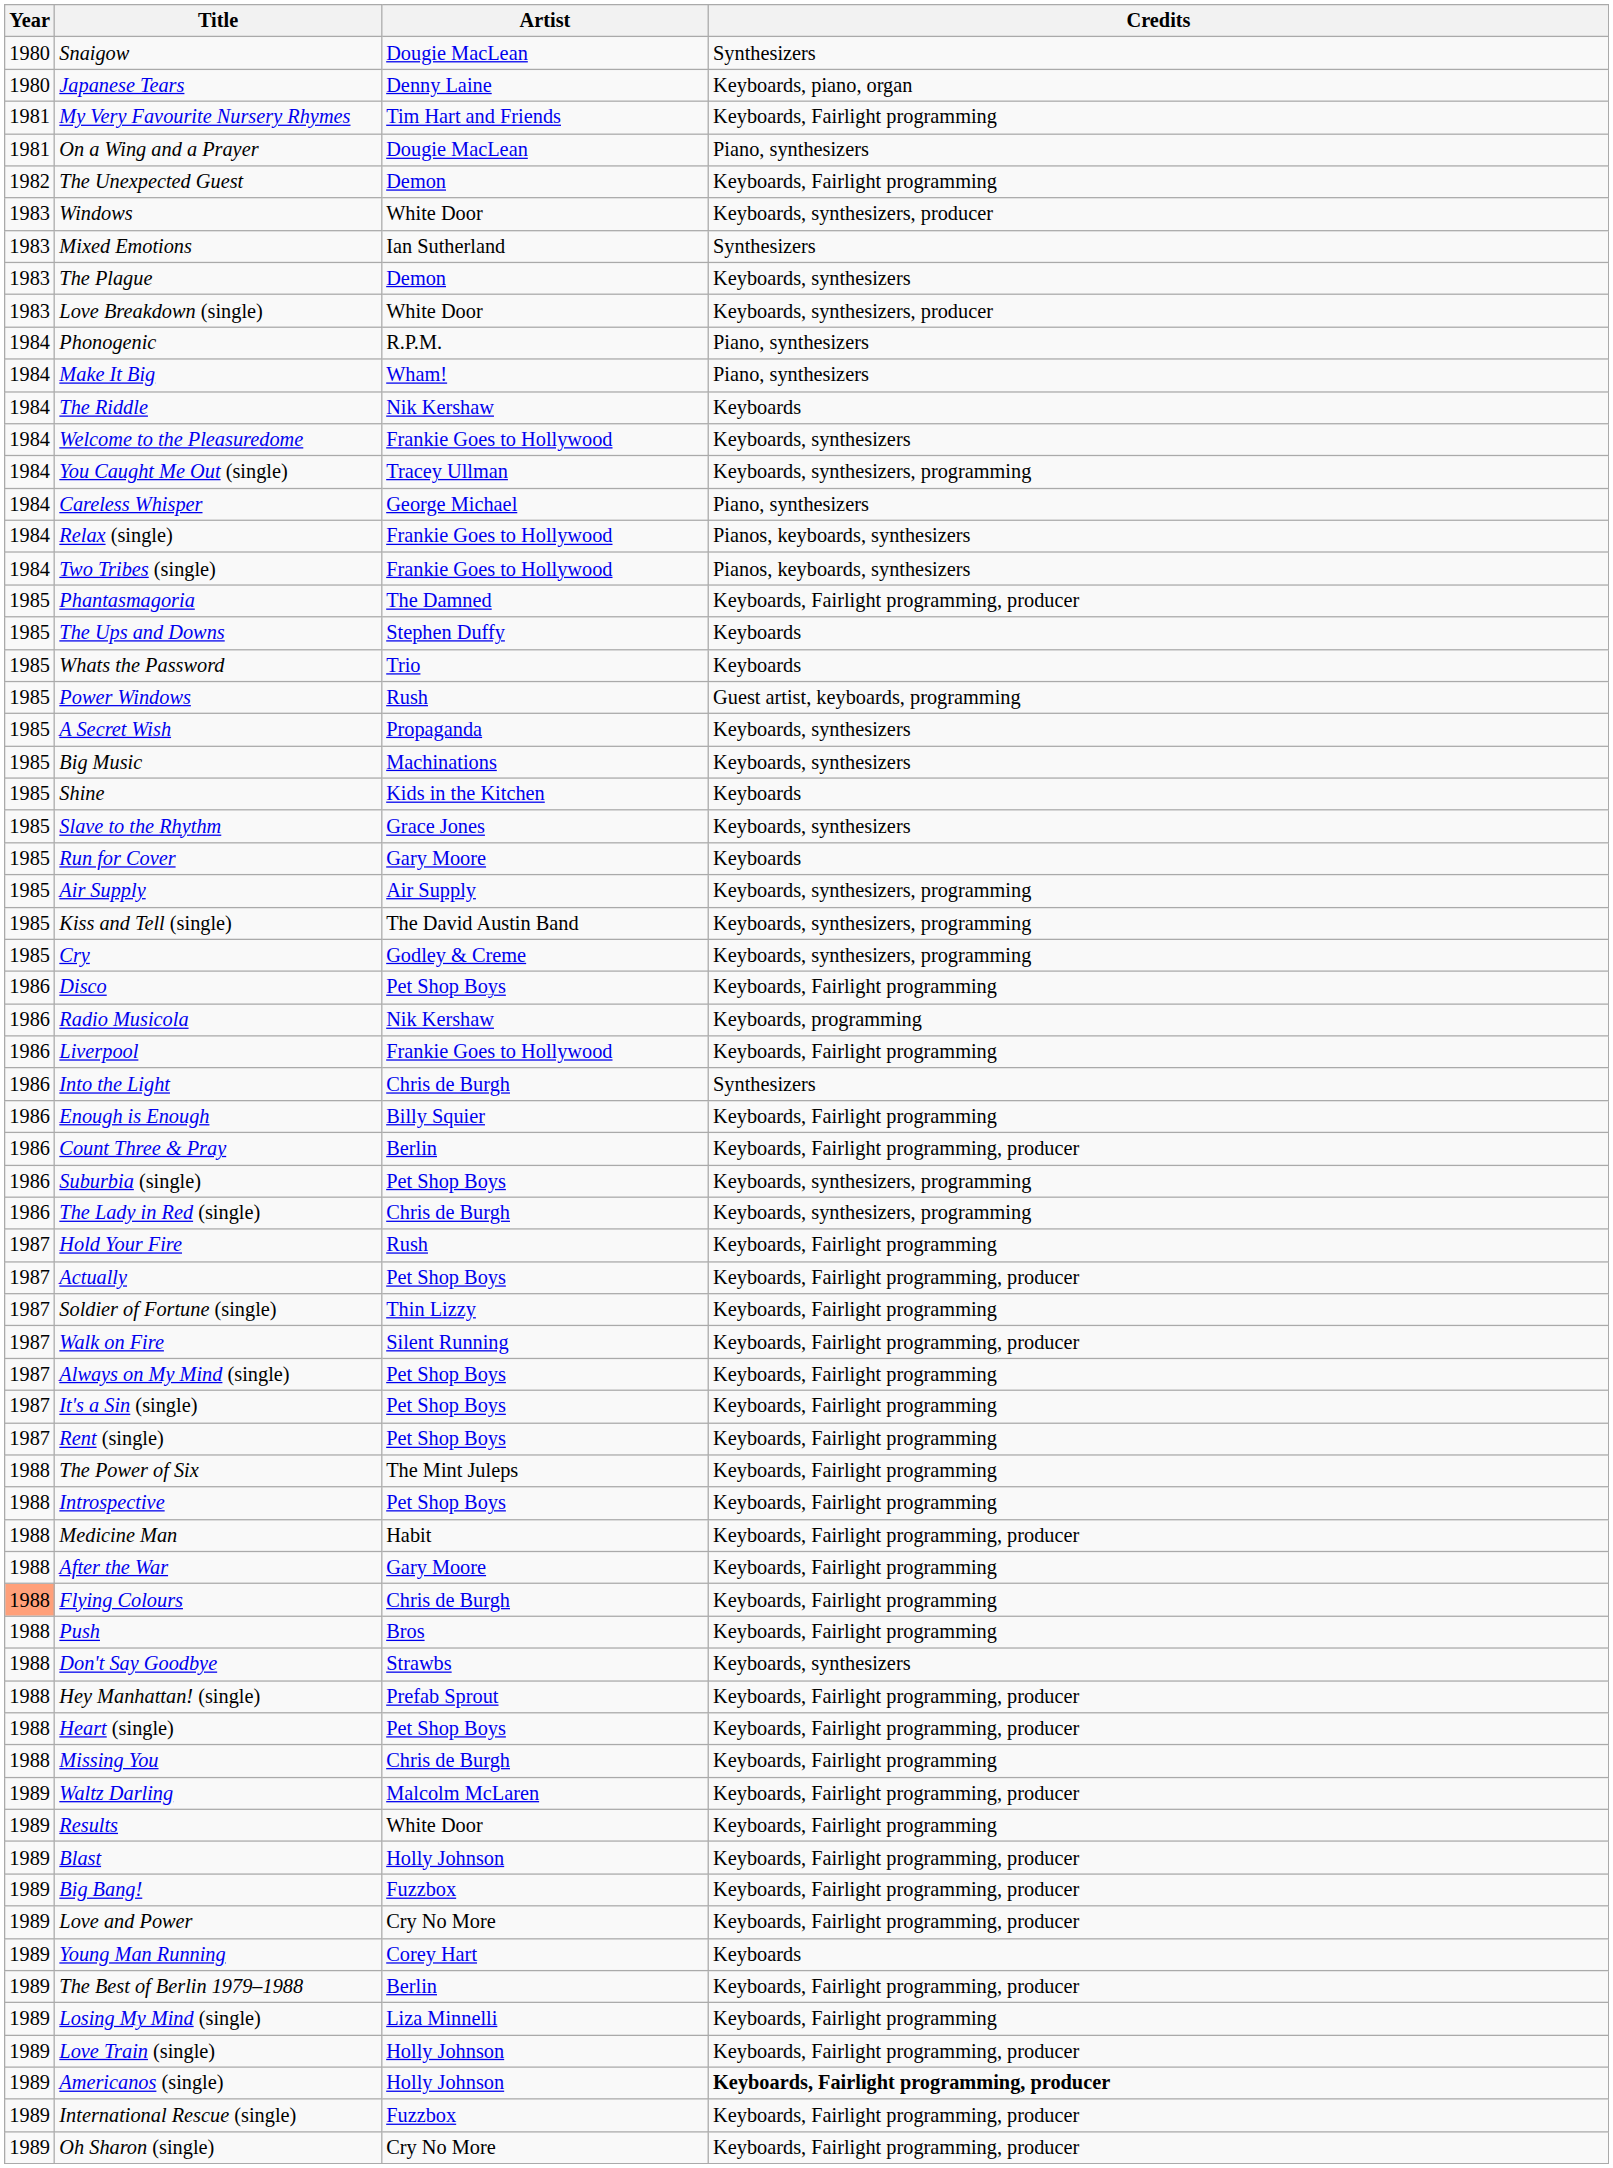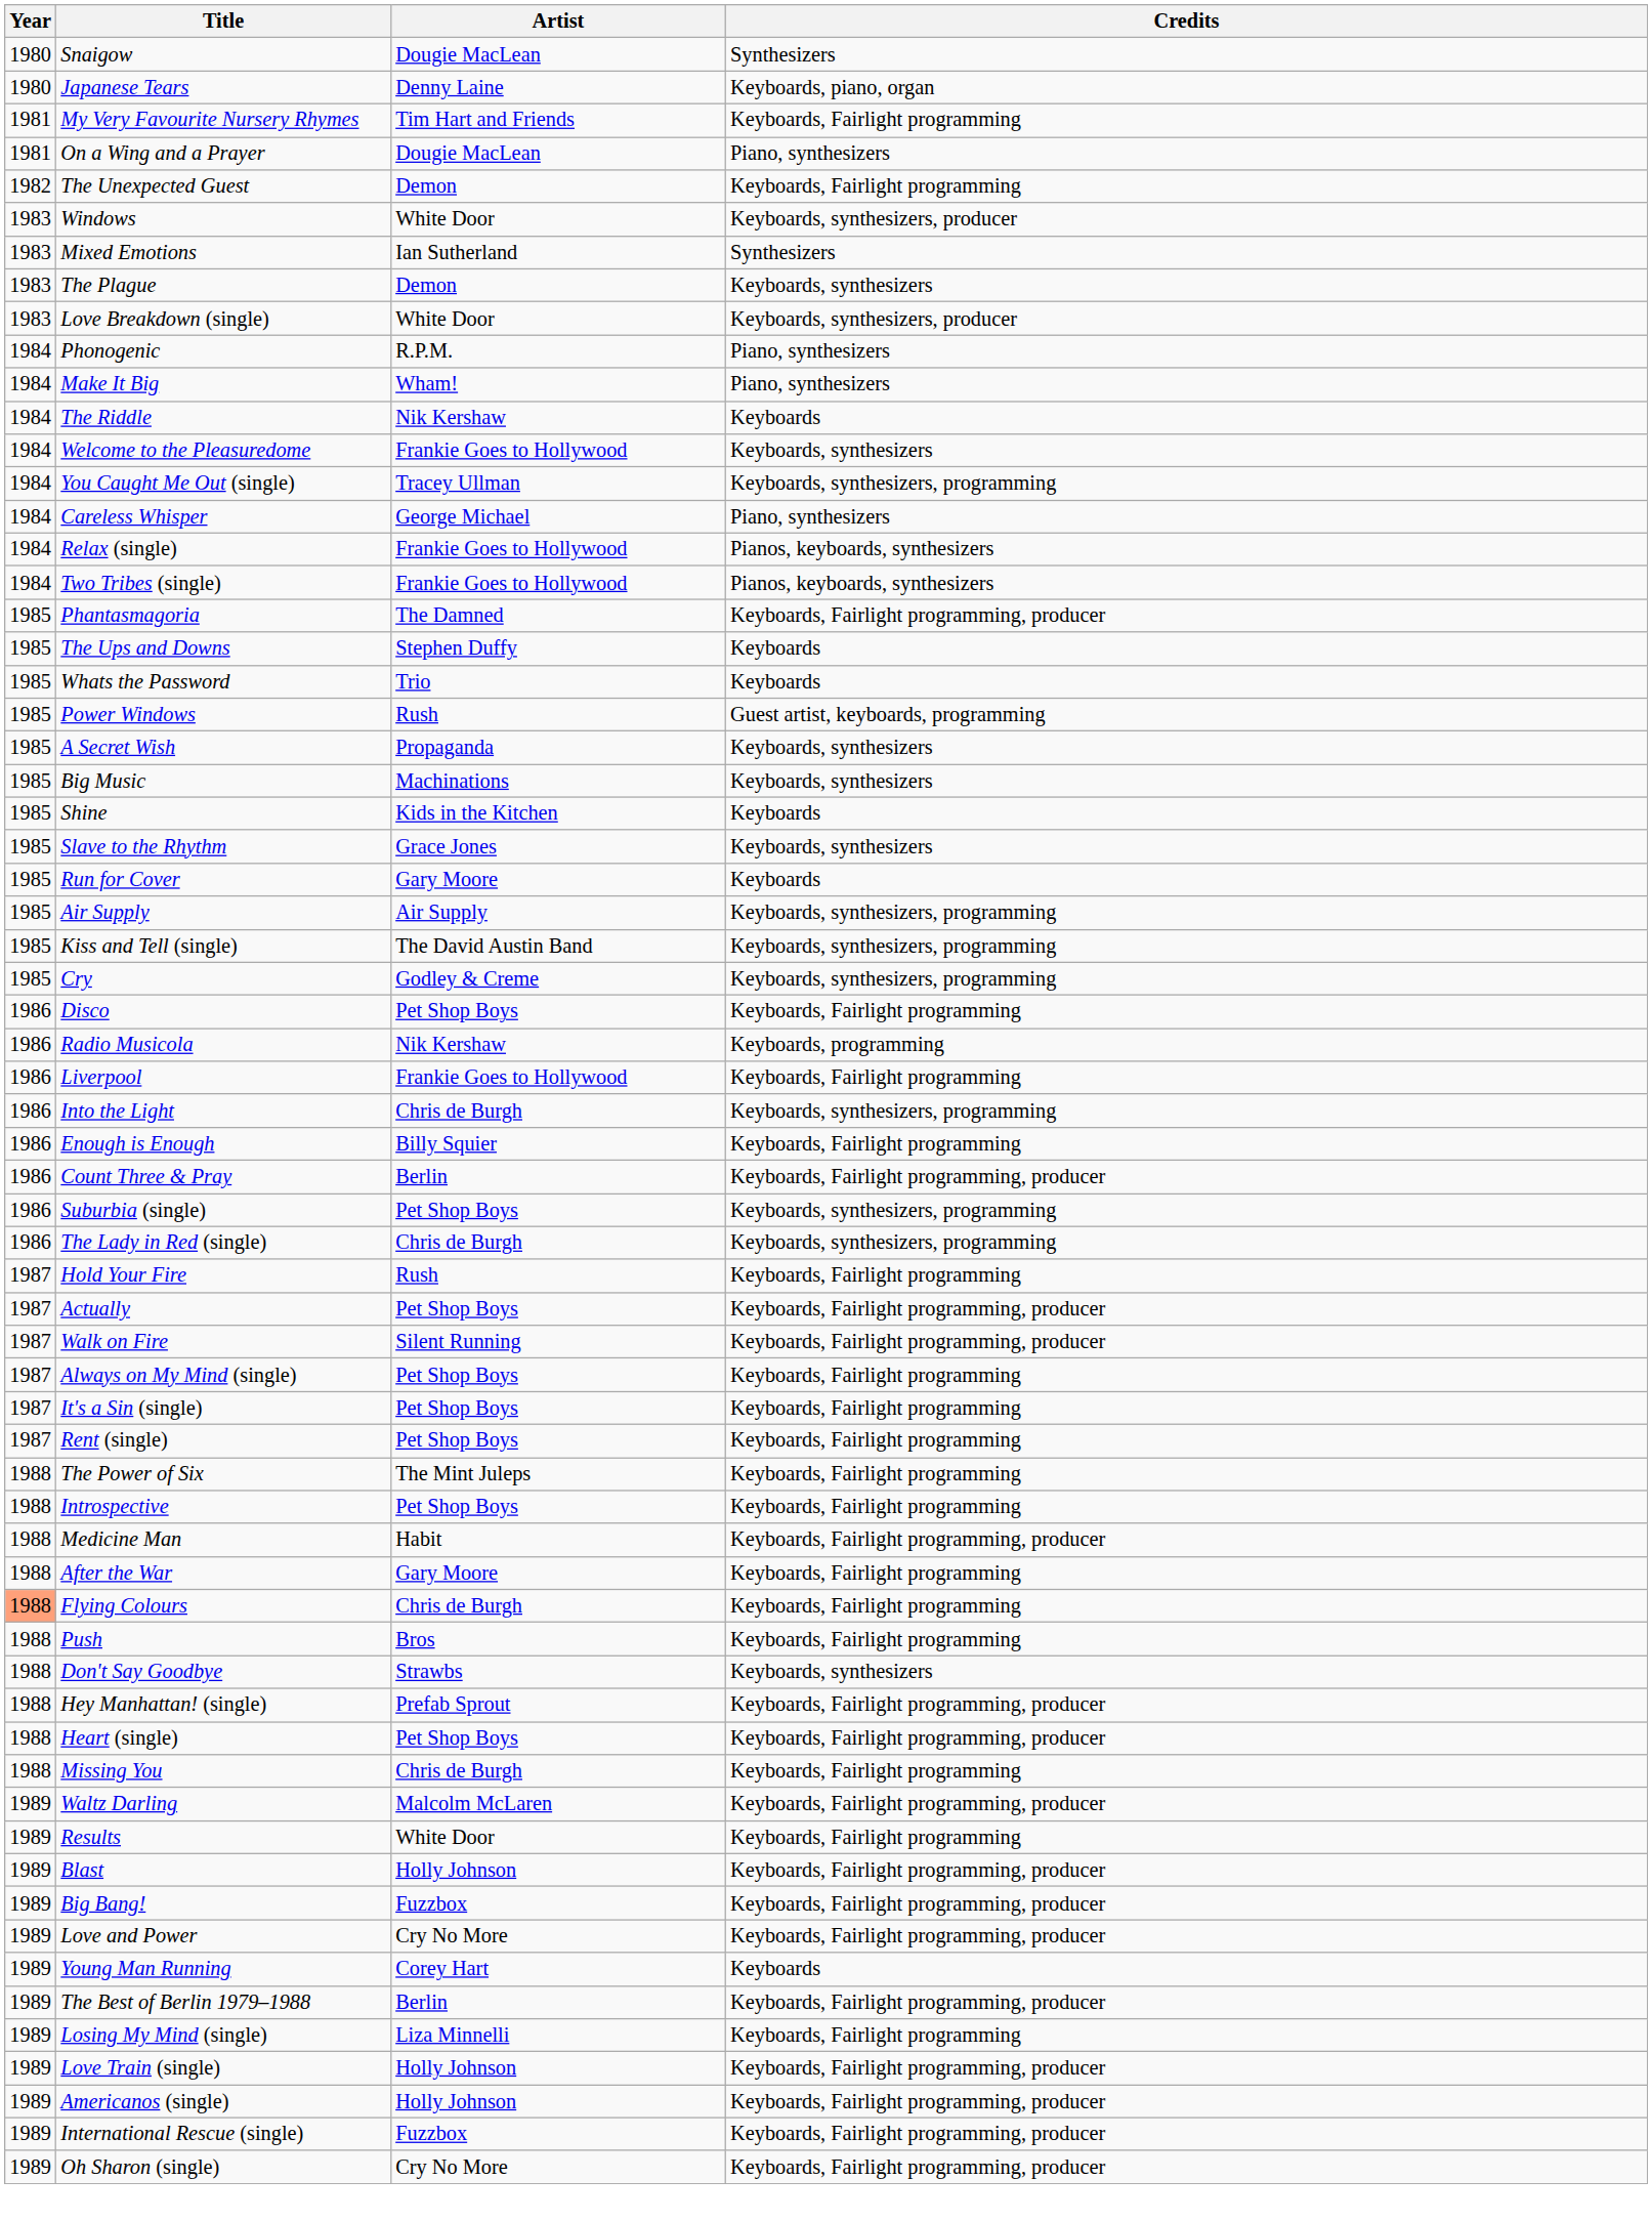 <table class="wikitable sortable" width=100%>
 <tr>
 <th width=30px>Year</th>
 <th width=250px>Title</th>
 <th width=250px>Artist</th>
 <th>Credits</th>
 </tr>
 <tr>
 <td>1980</td>
 <td><em>Snaigow</em></td>
 <td><a href='#'>Dougie MacLean</a></td>
 <td>Synthesizers</td>
 </tr>
 <tr>
 <td>1980</td>
 <td><em><a href='#'>Japanese Tears</a></em></td>
 <td><a href='#'>Denny Laine</a></td>
 <td>Keyboards, piano, organ</td>
 </tr>
 <tr>
 <td>1981</td>
 <td><em><a href='#'>My Very Favourite Nursery Rhymes</a></em></td>
 <td><a href='#'>Tim Hart and Friends</a></td>
 <td>Keyboards, Fairlight programming</td>
 </tr>
 <tr>
 <td>1981</td>
 <td><em>On a Wing and a Prayer</em></td>
 <td><a href='#'>Dougie MacLean</a></td>
 <td>Piano, synthesizers</td>
 </tr>
 <tr>
 <td>1982</td>
 <td><em>The Unexpected Guest</em></td>
 <td><a href='#'>Demon</a></td>
 <td>Keyboards, Fairlight programming</td>
 </tr>
 <tr>
 <td>1983</td>
 <td><em>Windows</em></td>
 <td>White Door</td>
 <td>Keyboards, synthesizers, producer</td>
 </tr>
 <tr>
 <td>1983</td>
 <td><em>Mixed Emotions</em></td>
 <td>Ian Sutherland</td>
 <td>Synthesizers</td>
 </tr>
 <tr>
 <td>1983</td>
 <td><em>The Plague</em></td>
 <td><a href='#'>Demon</a></td>
 <td>Keyboards, synthesizers</td>
 </tr>
 <tr>
 <td>1983</td>
 <td><em>Love Breakdown</em> (single)</td>
 <td>White Door</td>
 <td>Keyboards, synthesizers, producer</td>
 </tr>
 <tr>
 <td>1984</td>
 <td><em>Phonogenic</em></td>
 <td>R.P.M.</td>
 <td>Piano, synthesizers</td>
 </tr>
 <tr>
 <td>1984</td>
 <td><em><a href='#'>Make It Big</a></em></td>
 <td><a href='#'>Wham!</a></td>
 <td>Piano, synthesizers</td>
 </tr>
 <tr>
 <td>1984</td>
 <td><em><a href='#'>The Riddle</a></em></td>
 <td><a href='#'>Nik Kershaw</a></td>
 <td>Keyboards</td>
 </tr>
 <tr>
 <td>1984</td>
 <td><em><a href='#'>Welcome to the Pleasuredome</a></em></td>
 <td><a href='#'>Frankie Goes to Hollywood</a></td>
 <td>Keyboards, synthesizers</td>
 </tr>
 <tr>
 <td>1984</td>
 <td><em><a href='#'>You Caught Me Out</a></em> (single)</td>
 <td><a href='#'>Tracey Ullman</a></td>
 <td>Keyboards, synthesizers, programming</td>
 </tr>
 <tr>
 <td>1984</td>
 <td><em><a href='#'>Careless Whisper</a></em></td>
 <td><a href='#'>George Michael</a></td>
 <td>Piano, synthesizers</td>
 </tr>
 <tr>
 <td>1984</td>
 <td><em><a href='#'>Relax</a></em> (single)</td>
 <td><a href='#'>Frankie Goes to Hollywood</a></td>
 <td>Pianos, keyboards, synthesizers</td>
 </tr>
 <tr>
 <td>1984</td>
 <td><em><a href='#'>Two Tribes</a></em> (single)</td>
 <td><a href='#'>Frankie Goes to Hollywood</a></td>
 <td>Pianos, keyboards, synthesizers</td>
 </tr>
 <tr>
 <td>1985</td>
 <td><em><a href='#'>Phantasmagoria</a></em></td>
 <td><a href='#'>The Damned</a></td>
 <td>Keyboards, Fairlight programming, producer</td>
 </tr>
 <tr>
 <td>1985</td>
 <td><em><a href='#'>The Ups and Downs</a></em></td>
 <td><a href='#'>Stephen Duffy</a></td>
 <td>Keyboards</td>
 </tr>
 <tr>
 <td>1985</td>
 <td><em>Whats the Password</em></td>
 <td><a href='#'>Trio</a></td>
 <td>Keyboards</td>
 </tr>
 <tr>
 <td>1985</td>
 <td><em><a href='#'>Power Windows</a></em></td>
 <td><a href='#'>Rush</a></td>
 <td>Guest artist, keyboards, programming</td>
 </tr>
 <tr>
 <td>1985</td>
 <td><em><a href='#'>A Secret Wish</a></em></td>
 <td><a href='#'>Propaganda</a></td>
 <td>Keyboards, synthesizers</td>
 </tr>
 <tr>
 <td>1985</td>
 <td><em>Big Music</em></td>
 <td><a href='#'>Machinations</a></td>
 <td>Keyboards, synthesizers</td>
 </tr>
 <tr>
 <td>1985</td>
 <td><em>Shine</em></td>
 <td><a href='#'>Kids in the Kitchen</a></td>
 <td>Keyboards</td>
 </tr>
 <tr>
 <td>1985</td>
 <td><em><a href='#'>Slave to the Rhythm</a></em></td>
 <td><a href='#'>Grace Jones</a></td>
 <td>Keyboards, synthesizers</td>
 </tr>
 <tr>
 <td>1985</td>
 <td><em><a href='#'>Run for Cover</a></em></td>
 <td><a href='#'>Gary Moore</a></td>
 <td>Keyboards</td>
 </tr>
 <tr>
 <td>1985</td>
 <td><em><a href='#'>Air Supply</a></em></td>
 <td><a href='#'>Air Supply</a></td>
 <td>Keyboards, synthesizers, programming</td>
 </tr>
 <tr>
 <td>1985</td>
 <td><em>Kiss and Tell</em> (single)</td>
 <td>The David Austin Band</td>
 <td>Keyboards, synthesizers, programming</td>
 </tr>
 <tr>
 <td>1985</td>
 <td><em><a href='#'>Cry</a></em></td>
 <td><a href='#'>Godley & Creme</a></td>
 <td>Keyboards, synthesizers, programming</td>
 </tr>
 <tr>
 <td>1986</td>
 <td><em><a href='#'>Disco</a></em></td>
 <td><a href='#'>Pet Shop Boys</a></td>
 <td>Keyboards, Fairlight programming</td>
 </tr>
 <tr>
 <td>1986</td>
 <td><em><a href='#'>Radio Musicola</a></em></td>
 <td><a href='#'>Nik Kershaw</a></td>
 <td>Keyboards, programming</td>
 </tr>
 <tr>
 <td>1986</td>
 <td><em><a href='#'>Liverpool</a></em></td>
 <td><a href='#'>Frankie Goes to Hollywood</a></td>
 <td>Keyboards, Fairlight programming</td>
 </tr>
 <tr>
 <td>1986</td>
 <td><em><a href='#'>Into the Light</a></em></td>
 <td><a href='#'>Chris de Burgh</a></td>
-<td>Synthesizers</td>
+<td>Keyboards, synthesizers, programming</td>
 </tr>
 <tr>
 <td>1986</td>
 <td><em><a href='#'>Enough is Enough</a></em></td>
 <td><a href='#'>Billy Squier</a></td>
 <td>Keyboards, Fairlight programming</td>
 </tr>
 <tr>
 <td>1986</td>
 <td><em><a href='#'>Count Three & Pray</a></em></td>
 <td><a href='#'>Berlin</a></td>
 <td>Keyboards, Fairlight programming, producer</td>
 </tr>
 <tr>
 <td>1986</td>
 <td><em><a href='#'>Suburbia</a></em> (single)</td>
 <td><a href='#'>Pet Shop Boys</a></td>
 <td>Keyboards, synthesizers, programming</td>
 </tr>
 <tr>
 <td>1986</td>
 <td><em><a href='#'>The Lady in Red</a></em> (single)</td>
 <td><a href='#'>Chris de Burgh</a></td>
 <td>Keyboards, synthesizers, programming</td>
 </tr>
 <tr>
 <td>1987</td>
 <td><em><a href='#'>Hold Your Fire</a></em></td>
 <td><a href='#'>Rush</a></td>
 <td>Keyboards, Fairlight programming</td>
 </tr>
 <tr>
 <td>1987</td>
 <td><em><a href='#'>Actually</a></em></td>
 <td><a href='#'>Pet Shop Boys</a></td>
 <td>Keyboards, Fairlight programming, producer</td>
-</tr>
-<tr>
-<td>1987</td>
-<td><em>Soldier of Fortune</em> (single)</td>
-<td><a href='#'>Thin Lizzy</a></td>
-<td>Keyboards, Fairlight programming</td>
 </tr>
 <tr>
 <td>1987</td>
 <td><em><a href='#'>Walk on Fire</a></em></td>
 <td><a href='#'>Silent Running</a></td>
 <td>Keyboards, Fairlight programming, producer</td>
 </tr>
 <tr>
 <td>1987</td>
 <td><em><a href='#'>Always on My Mind</a></em> (single)</td>
 <td><a href='#'>Pet Shop Boys</a></td>
 <td>Keyboards, Fairlight programming</td>
 </tr>
 <tr>
 <td>1987</td>
 <td><em><a href='#'>It's a Sin</a></em> (single)</td>
 <td><a href='#'>Pet Shop Boys</a></td>
 <td>Keyboards, Fairlight programming</td>
 </tr>
 <tr>
 <td>1987</td>
 <td><em><a href='#'>Rent</a></em> (single)</td>
 <td><a href='#'>Pet Shop Boys</a></td>
 <td>Keyboards, Fairlight programming</td>
 </tr>
 <tr>
 <td>1988</td>
 <td><em>The Power of Six</em></td>
 <td>The Mint Juleps</td>
 <td>Keyboards, Fairlight programming</td>
 </tr>
 <tr>
 <td>1988</td>
 <td><em><a href='#'>Introspective</a></em></td>
 <td><a href='#'>Pet Shop Boys</a></td>
 <td>Keyboards, Fairlight programming</td>
 </tr>
 <tr>
 <td>1988</td>
 <td><em>Medicine Man</em></td>
 <td>Habit</td>
 <td>Keyboards, Fairlight programming, producer</td>
 </tr>
 <tr>
 <td>1988</td>
 <td><em><a href='#'>After the War</a></em></td>
 <td><a href='#'>Gary Moore</a></td>
 <td>Keyboards, Fairlight programming</td>
 </tr>
 <tr>
 <td style="background: lightsalmon;">1988</td>
 <td><em><a href='#'>Flying Colours</a></em></td>
 <td><a href='#'>Chris de Burgh</a></td>
 <td>Keyboards, Fairlight programming</td>
 </tr>
 <tr>
 <td>1988</td>
 <td><em><a href='#'>Push</a></em></td>
 <td><a href='#'>Bros</a></td>
 <td>Keyboards, Fairlight programming</td>
 </tr>
 <tr>
 <td>1988</td>
 <td><em><a href='#'>Don't Say Goodbye</a></em></td>
 <td><a href='#'>Strawbs</a></td>
 <td>Keyboards, synthesizers</td>
 </tr>
 <tr>
 <td>1988</td>
 <td><em>Hey Manhattan!</em> (single)</td>
 <td><a href='#'>Prefab Sprout</a></td>
 <td>Keyboards, Fairlight programming, producer</td>
 </tr>
 <tr>
 <td>1988</td>
 <td><em><a href='#'>Heart</a></em> (single)</td>
 <td><a href='#'>Pet Shop Boys</a></td>
 <td>Keyboards, Fairlight programming, producer</td>
 </tr>
 <tr>
 <td>1988</td>
 <td><em><a href='#'>Missing You</a></em></td>
 <td><a href='#'>Chris de Burgh</a></td>
 <td>Keyboards, Fairlight programming</td>
 </tr>
 <tr>
 <td>1989</td>
 <td><em><a href='#'>Waltz Darling</a></em></td>
 <td><a href='#'>Malcolm McLaren</a></td>
 <td>Keyboards, Fairlight programming, producer</td>
 </tr>
 <tr>
 <td>1989</td>
 <td><em><a href='#'>Results</a></em></td>
 <td>White Door</td>
 <td>Keyboards, Fairlight programming</td>
 </tr>
 <tr>
 <td>1989</td>
 <td><em><a href='#'>Blast</a></em></td>
 <td><a href='#'>Holly Johnson</a></td>
 <td>Keyboards, Fairlight programming, producer</td>
 </tr>
 <tr>
 <td>1989</td>
 <td><em><a href='#'>Big Bang!</a></em></td>
 <td><a href='#'>Fuzzbox</a></td>
 <td>Keyboards, Fairlight programming, producer</td>
 </tr>
 <tr>
 <td>1989</td>
 <td><em>Love and Power</em></td>
 <td>Cry No More</td>
 <td>Keyboards, Fairlight programming, producer</td>
 </tr>
 <tr>
 <td>1989</td>
 <td><em><a href='#'>Young Man Running</a></em></td>
 <td><a href='#'>Corey Hart</a></td>
 <td>Keyboards</td>
 </tr>
 <tr>
 <td>1989</td>
 <td><em>The Best of Berlin 1979–1988</em></td>
 <td><a href='#'>Berlin</a></td>
 <td>Keyboards, Fairlight programming, producer</td>
 </tr>
 <tr>
 <td>1989</td>
 <td><em><a href='#'>Losing My Mind</a></em> (single)</td>
 <td><a href='#'>Liza Minnelli</a></td>
 <td>Keyboards, Fairlight programming</td>
 </tr>
 <tr>
 <td>1989</td>
 <td><em><a href='#'>Love Train</a></em> (single)</td>
 <td><a href='#'>Holly Johnson</a></td>
 <td>Keyboards, Fairlight programming, producer</td>
 </tr>
 <tr>
 <td>1989</td>
 <td><em><a href='#'>Americanos</a></em> (single)</td>
 <td><a href='#'>Holly Johnson</a></td>
-<td><strong>Keyboards, Fairlight programming, producer</strong></td>
+<td>Keyboards, Fairlight programming, producer</td>
 </tr>
 <tr>
 <td>1989</td>
 <td><em>International Rescue</em> (single)</td>
 <td><a href='#'>Fuzzbox</a></td>
 <td>Keyboards, Fairlight programming, producer</td>
 </tr>
 <tr>
 <td>1989</td>
 <td><em>Oh Sharon</em> (single)</td>
 <td>Cry No More</td>
 <td>Keyboards, Fairlight programming, producer</td>
 </tr>
 <tr>
 </tr>
 </table>
